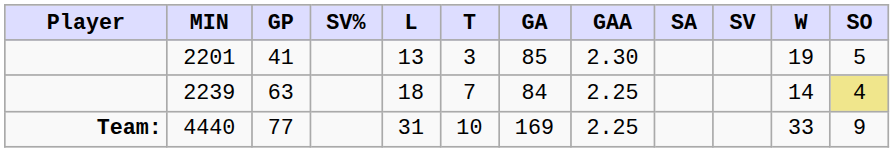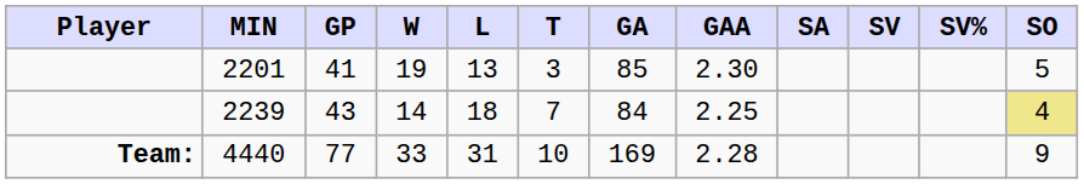 <table style="width:60%;" class="wikitable sortable">
 <tr>
 <th style="background:#ddf; width:10%;">Player</th>
 <th style="width:3%; background:#ddf;">MIN</th>
 <th style="width:3%; background:#ddf;">GP</th>
-<th style="width:3%; background:#ddf;">SV%</th>
+<th style="width:3%; background:#ddf;">W</th>
 <th style="width:3%; background:#ddf;">L</th>
 <th style="width:3%; background:#ddf;">T</th>
 <th style="width:3%; background:#ddf;">GA</th>
 <th style="width:3%; background:#ddf;">GAA</th>
 <th style="width:3%; background:#ddf;">SA</th>
 <th style="width:3%; background:#ddf;">SV</th>
-<th style="width:3%; background:#ddf;">W</th>
+<th style="width:3%; background:#ddf;">SV%</th>
 <th style="width:3%; background:#ddf;">SO</th>
 </tr>
 <tr style="text-align:center;">
 <td style="text-align:right;"></td>
 <td>2201</td>
 <td>41</td>
-<td></td>
+<td>19</td>
 <td>13</td>
 <td>3</td>
 <td>85</td>
 <td>2.30</td>
 <td></td>
 <td></td>
-<td>19</td>
+<td></td>
 <td>5</td>
 </tr>
 <tr style="text-align:center;">
 <td style="text-align:right;"></td>
 <td>2239</td>
-<td>63</td>
-<td></td>
+<td>43</td>
+<td>14</td>
 <td>18</td>
 <td>7</td>
 <td>84</td>
 <td>2.25</td>
 <td></td>
 <td></td>
-<td>14</td>
+<td></td>
 <td style="background: khaki;">4</td>
 </tr>
 <tr style="text-align:center;">
 <td style="text-align:right;"><strong>Team:</strong></td>
 <td>4440</td>
 <td>77</td>
-<td></td>
+<td>33</td>
 <td>31</td>
 <td>10</td>
 <td>169</td>
-<td>2.25</td>
+<td>2.28</td>
 <td></td>
 <td></td>
-<td>33</td>
+<td></td>
 <td>9</td>
 </tr>
 </table>
